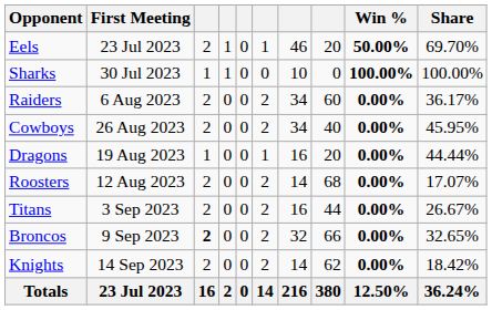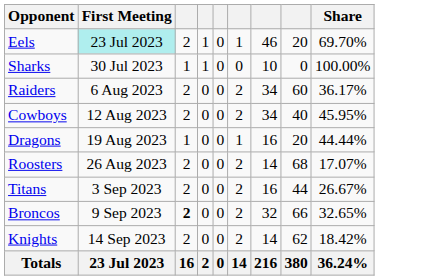 <table class="wikitable sortable" style="text-align:center;">
 <tr>
 <th>Opponent</th>
 <th>First Meeting</th>
 <th></th>
 <th></th>
 <th></th>
 <th></th>
 <th></th>
 <th></th>
-<th>Win %</th>
 <th>Share</th>
 </tr>
 <tr>
 <td align=left> <a href='#'>Eels</a></td>
-<td>23 Jul 2023</td>
+<td style="background: paleturquoise;">23 Jul 2023</td>
 <td>2</td>
 <td>1</td>
 <td>0</td>
 <td>1</td>
 <td align=right>46</td>
 <td align=right>20</td>
-<td><strong>50.00%</strong></td>
 <td>69.70%</td>
 </tr>
 <tr>
 <td align=left> <a href='#'>Sharks</a></td>
 <td>30 Jul 2023</td>
 <td>1</td>
 <td>1</td>
 <td>0</td>
 <td>0</td>
 <td align=right>10</td>
 <td align=right>0</td>
-<td><strong>100.00%</strong></td>
 <td>100.00%</td>
 </tr>
 <tr>
 <td align=left> <a href='#'>Raiders</a></td>
 <td>6 Aug 2023</td>
 <td>2</td>
 <td>0</td>
 <td>0</td>
 <td>2</td>
 <td align=right>34</td>
 <td align=right>60</td>
-<td><strong>0.00%</strong></td>
 <td>36.17%</td>
 </tr>
 <tr>
 <td align=left> <a href='#'>Cowboys</a></td>
-<td>26 Aug 2023</td>
+<td>12 Aug 2023</td>
 <td>2</td>
 <td>0</td>
 <td>0</td>
 <td>2</td>
 <td align=right>34</td>
 <td align=right>40</td>
-<td><strong>0.00%</strong></td>
 <td>45.95%</td>
 </tr>
 <tr>
 <td align=left> <a href='#'>Dragons</a></td>
 <td>19 Aug 2023</td>
 <td>1</td>
 <td>0</td>
 <td>0</td>
 <td>1</td>
 <td align=right>16</td>
 <td align=right>20</td>
-<td><strong>0.00%</strong></td>
 <td>44.44%</td>
 </tr>
 <tr>
 <td align=left> <a href='#'>Roosters</a></td>
-<td>12 Aug 2023</td>
+<td>26 Aug 2023</td>
 <td>2</td>
 <td>0</td>
 <td>0</td>
 <td>2</td>
 <td align=right>14</td>
 <td align=right>68</td>
-<td><strong>0.00%</strong></td>
 <td>17.07%</td>
 </tr>
 <tr>
 <td align=left> <a href='#'>Titans</a></td>
 <td>3 Sep 2023</td>
 <td>2</td>
 <td>0</td>
 <td>0</td>
 <td>2</td>
 <td align=right>16</td>
 <td align=right>44</td>
-<td><strong>0.00%</strong></td>
 <td>26.67%</td>
 </tr>
 <tr>
 <td align=left> <a href='#'>Broncos</a></td>
 <td>9 Sep 2023</td>
 <td><strong>2</strong></td>
 <td>0</td>
 <td>0</td>
 <td>2</td>
 <td align=right>32</td>
 <td align=right>66</td>
-<td><strong>0.00%</strong></td>
 <td>32.65%</td>
 </tr>
 <tr>
 <td align=left> <a href='#'>Knights</a></td>
 <td>14 Sep 2023</td>
 <td>2</td>
 <td>0</td>
 <td>0</td>
 <td>2</td>
 <td align=right>14</td>
 <td align=right>62</td>
-<td><strong>0.00%</strong></td>
 <td>18.42%</td>
 </tr>
 <tr>
 <th align=left>Totals</th>
 <th>23 Jul 2023</th>
 <th>16</th>
 <th>2</th>
 <th>0</th>
 <th>14</th>
 <th style="text-align:right;">216</th>
 <th style="text-align:right;">380</th>
-<th><strong>12.50%</strong></th>
 <th>36.24%</th>
 </tr>
 </table>
